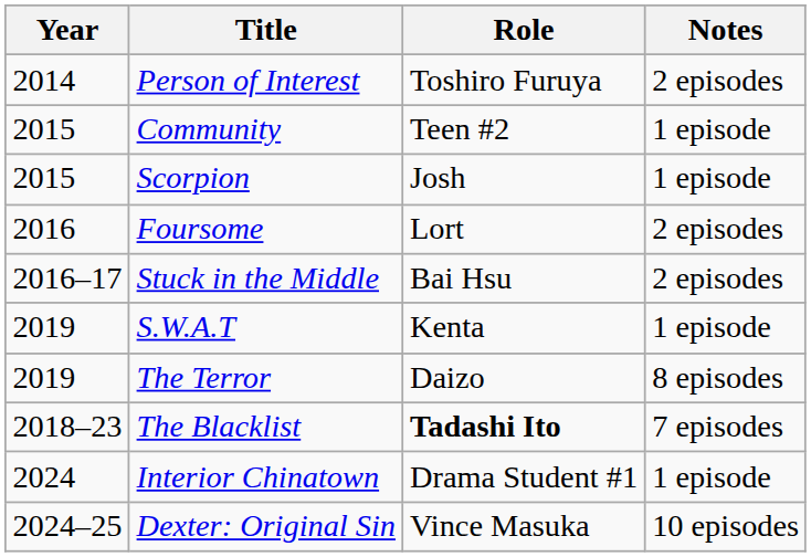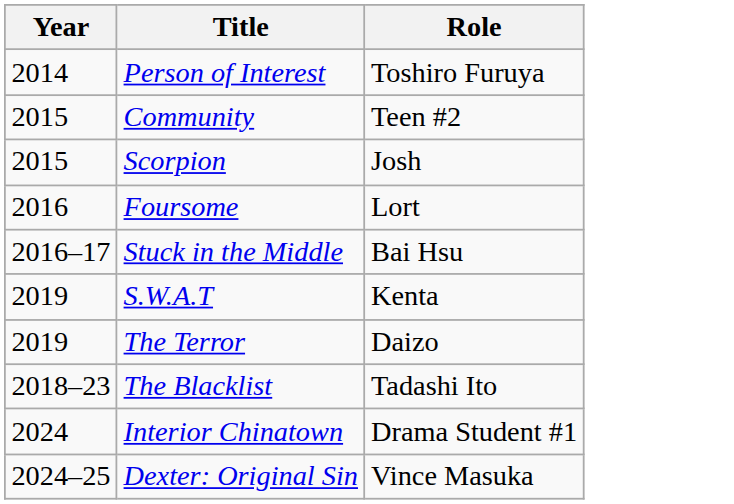 <table class="wikitable sortable">
 <tr>
 <th>Year</th>
 <th>Title</th>
 <th>Role</th>
-<th class="unsortable">Notes</th>
 </tr>
 <tr>
 <td>2014</td>
 <td><em><a href='#'>Person of Interest</a></em></td>
 <td>Toshiro Furuya</td>
-<td>2 episodes</td>
 </tr>
 <tr>
 <td>2015</td>
 <td><em><a href='#'>Community</a></em></td>
 <td>Teen #2</td>
-<td>1 episode</td>
 </tr>
 <tr>
 <td>2015</td>
 <td><em><a href='#'>Scorpion</a></em></td>
 <td>Josh</td>
-<td>1 episode</td>
 </tr>
 <tr>
 <td>2016</td>
 <td><em><a href='#'>Foursome</a></em></td>
 <td>Lort</td>
-<td>2 episodes</td>
 </tr>
 <tr>
 <td>2016–17</td>
 <td><em><a href='#'>Stuck in the Middle</a></em></td>
 <td>Bai Hsu</td>
-<td>2 episodes</td>
 </tr>
 <tr>
 <td>2019</td>
 <td><em><a href='#'>S.W.A.T</a></em></td>
 <td>Kenta</td>
-<td>1 episode</td>
 </tr>
 <tr>
 <td>2019</td>
 <td><em><a href='#'>The Terror</a></em></td>
 <td>Daizo</td>
-<td>8 episodes</td>
 </tr>
 <tr>
 <td>2018–23</td>
 <td><em><a href='#'>The Blacklist</a></em></td>
-<td><strong>Tadashi Ito</strong></td>
-<td>7 episodes</td>
+<td>Tadashi Ito</td>
 </tr>
 <tr>
 <td>2024</td>
 <td><em><a href='#'>Interior Chinatown</a></em></td>
 <td>Drama Student #1</td>
-<td>1 episode</td>
 </tr>
 <tr>
 <td>2024–25</td>
 <td><em><a href='#'>Dexter: Original Sin</a></em></td>
 <td>Vince Masuka</td>
-<td>10 episodes</td>
 </tr>
 </table>
